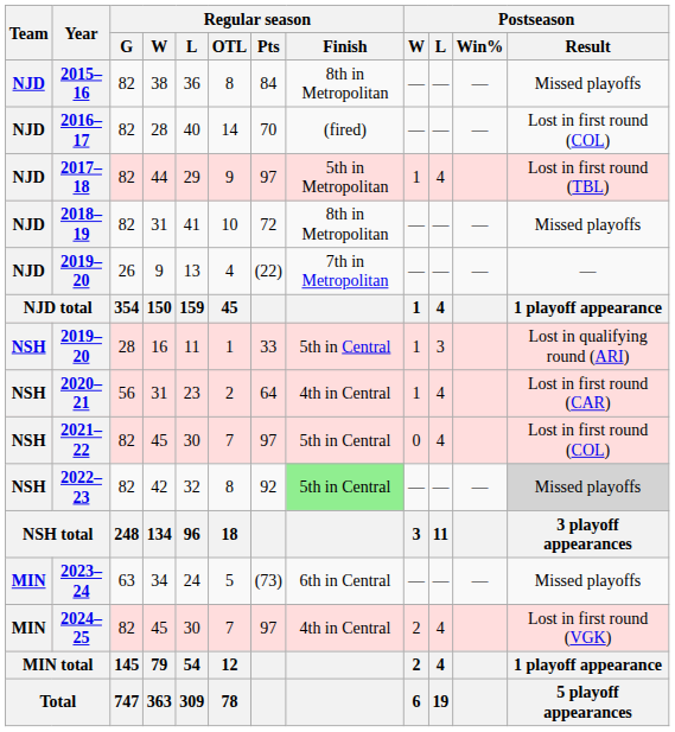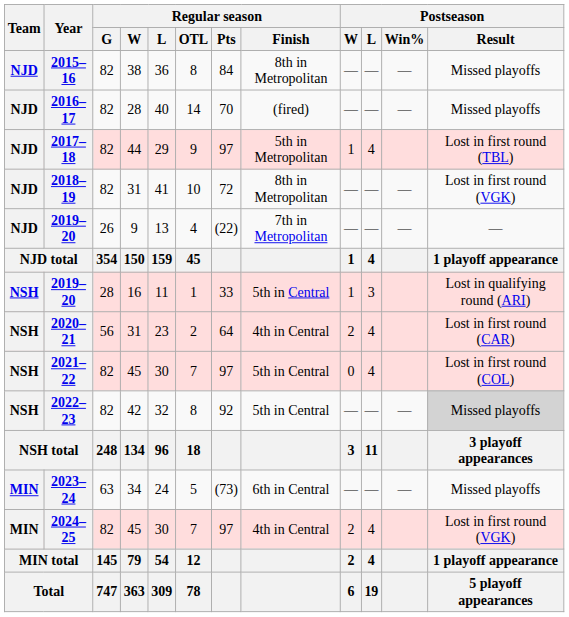 <table class="wikitable" style="font-size:95%; text-align:center;">
 <tr>
 <th rowspan="2">Team</th>
 <th rowspan="2">Year</th>
 <th colspan="6">Regular season</th>
 <th colspan="4">Postseason</th>
 </tr>
 <tr>
 <th>G</th>
 <th>W</th>
 <th>L</th>
 <th>OTL</th>
 <th>Pts</th>
 <th>Finish</th>
 <th>W</th>
 <th>L</th>
 <th>Win%</th>
 <th>Result</th>
 </tr>
 <tr>
 <th><a href='#'>NJD</a></th>
 <th><a href='#'>2015–16</a></th>
 <td>82</td>
 <td>38</td>
 <td>36</td>
 <td>8</td>
 <td>84</td>
 <td>8th in Metropolitan</td>
 <td>—</td>
 <td>—</td>
 <td>—</td>
 <td>Missed playoffs</td>
 </tr>
 <tr>
 <th>NJD</th>
 <th><a href='#'>2016–17</a></th>
 <td>82</td>
 <td>28</td>
 <td>40</td>
 <td>14</td>
 <td>70</td>
 <td>(fired)</td>
 <td>—</td>
 <td>—</td>
 <td>—</td>
-<td>Lost in first round (<a href='#'>COL</a>)</td>
+<td>Missed playoffs</td>
 </tr>
 <tr style="background:#fdd;">
 <th>NJD</th>
 <th><a href='#'>2017–18</a></th>
 <td>82</td>
 <td>44</td>
 <td>29</td>
 <td>9</td>
 <td>97</td>
 <td>5th in Metropolitan</td>
 <td>1</td>
 <td>4</td>
 <td></td>
 <td>Lost in first round (<a href='#'>TBL</a>)</td>
 </tr>
 <tr>
 <th>NJD</th>
 <th><a href='#'>2018–19</a></th>
 <td>82</td>
 <td>31</td>
 <td>41</td>
 <td>10</td>
 <td>72</td>
 <td>8th in Metropolitan</td>
 <td>—</td>
 <td>—</td>
 <td>—</td>
-<td>Missed playoffs</td>
+<td>Lost in first round (<a href='#'>VGK</a>)</td>
 </tr>
 <tr>
 <th>NJD</th>
 <th><a href='#'>2019–20</a></th>
 <td>26</td>
 <td>9</td>
 <td>13</td>
 <td>4</td>
 <td>(22)</td>
 <td>7th in <a href='#'>Metropolitan</a></td>
 <td>—</td>
 <td>—</td>
 <td>—</td>
 <td>—</td>
 </tr>
 <tr>
 <th colspan="2">NJD total</th>
 <th>354</th>
 <th>150</th>
 <th>159</th>
 <th>45</th>
 <th> </th>
 <th> </th>
 <th>1</th>
 <th>4</th>
 <th></th>
 <th>1 playoff appearance</th>
 </tr>
 <tr style="background:#fdd;">
 <th><a href='#'>NSH</a></th>
 <th><a href='#'>2019–20</a></th>
 <td>28</td>
 <td>16</td>
 <td>11</td>
 <td>1</td>
 <td>33</td>
 <td>5th in <a href='#'>Central</a></td>
 <td>1</td>
 <td>3</td>
 <td></td>
 <td>Lost in qualifying round (<a href='#'>ARI</a>)</td>
 </tr>
 <tr style="background:#fdd;">
 <th>NSH</th>
 <th><a href='#'>2020–21</a></th>
 <td>56</td>
 <td>31</td>
 <td>23</td>
 <td>2</td>
 <td>64</td>
 <td>4th in Central</td>
-<td>1</td>
+<td>2</td>
 <td>4</td>
 <td></td>
 <td>Lost in first round (<a href='#'>CAR</a>)</td>
 </tr>
 <tr style="background:#fdd;">
 <th>NSH</th>
 <th><a href='#'>2021–22</a></th>
 <td>82</td>
 <td>45</td>
 <td>30</td>
 <td>7</td>
 <td>97</td>
 <td>5th in Central</td>
 <td>0</td>
 <td>4</td>
 <td></td>
 <td>Lost in first round (<a href='#'>COL</a>)</td>
 </tr>
 <tr>
 <th>NSH</th>
 <th><a href='#'>2022–23</a></th>
 <td>82</td>
 <td>42</td>
 <td>32</td>
 <td>8</td>
 <td>92</td>
-<td style="background: lightgreen;">5th in Central</td>
+<td>5th in Central</td>
 <td>—</td>
 <td>—</td>
 <td>—</td>
 <td style="background: lightgrey;">Missed playoffs</td>
 </tr>
 <tr>
 <th colspan="2">NSH total</th>
 <th>248</th>
 <th>134</th>
 <th>96</th>
 <th>18</th>
 <th> </th>
 <th> </th>
 <th>3</th>
 <th>11</th>
 <th></th>
 <th>3 playoff appearances</th>
 </tr>
 <tr>
 <th><a href='#'>MIN</a></th>
 <th><a href='#'>2023–24</a></th>
 <td>63</td>
 <td>34</td>
 <td>24</td>
 <td>5</td>
 <td>(73)</td>
 <td>6th in Central</td>
 <td>—</td>
 <td>—</td>
 <td>—</td>
 <td>Missed playoffs</td>
 </tr>
 <tr style="background:#fdd;">
 <th>MIN</th>
 <th><a href='#'>2024–25</a></th>
 <td>82</td>
 <td>45</td>
 <td>30</td>
 <td>7</td>
 <td>97</td>
 <td>4th in Central</td>
 <td>2</td>
 <td>4</td>
 <td></td>
 <td>Lost in first round (<a href='#'>VGK</a>)</td>
 </tr>
 <tr>
 <th colspan="2">MIN total</th>
 <th>145</th>
 <th>79</th>
 <th>54</th>
 <th>12</th>
 <th> </th>
 <th> </th>
 <th>2</th>
 <th>4</th>
 <th></th>
 <th>1 playoff appearance</th>
 </tr>
 <tr>
 <th colspan="2">Total</th>
 <th>747</th>
 <th>363</th>
 <th>309</th>
 <th>78</th>
 <th> </th>
 <th> </th>
 <th>6</th>
 <th>19</th>
 <th></th>
 <th>5 playoff appearances</th>
 </tr>
 </table>
